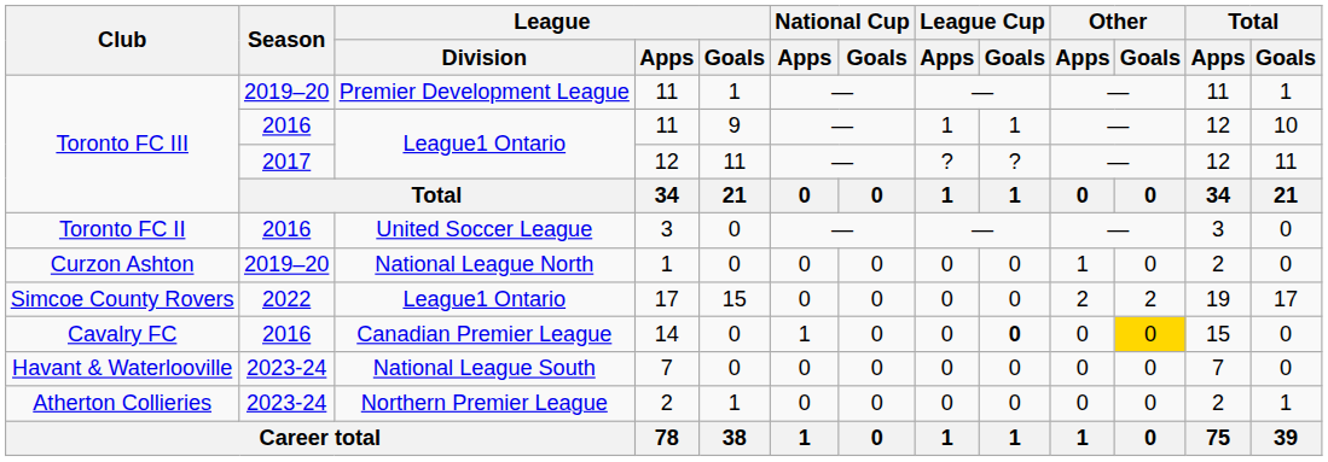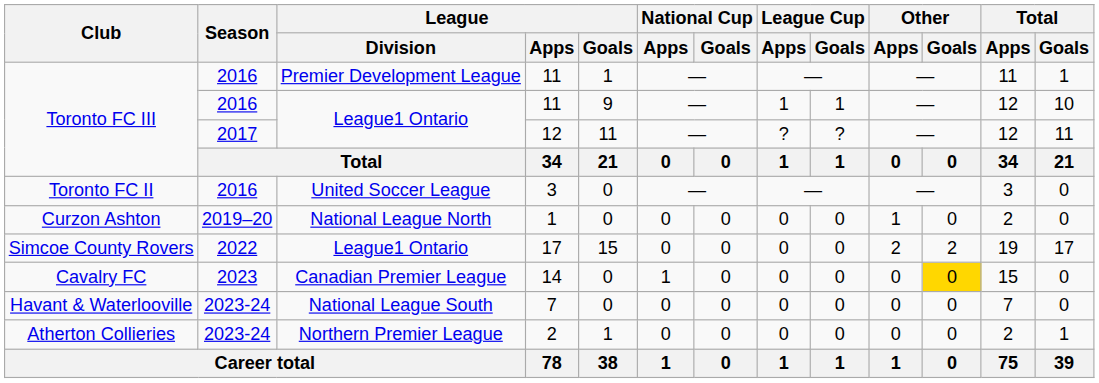 <table class="wikitable" style="text-align: center;">
 <tr>
 <th rowspan="2">Club</th>
 <th rowspan="2">Season</th>
 <th colspan="3">League</th>
 <th colspan="2">National Cup</th>
 <th colspan="2">League Cup</th>
 <th colspan="2">Other</th>
 <th colspan="2">Total</th>
 </tr>
 <tr>
 <th>Division</th>
 <th>Apps</th>
 <th>Goals</th>
 <th>Apps</th>
 <th>Goals</th>
 <th>Apps</th>
 <th>Goals</th>
 <th>Apps</th>
 <th>Goals</th>
 <th>Apps</th>
 <th>Goals</th>
 </tr>
 <tr>
 <td rowspan="4"><a href='#'>Toronto FC III</a></td>
-<td><a href='#'>2019–20</a></td>
+<td><a href='#'>2016</a></td>
 <td><a href='#'>Premier Development League</a></td>
 <td>11</td>
 <td>1</td>
 <td colspan="2">—</td>
 <td colspan="2">—</td>
 <td colspan="2">—</td>
 <td>11</td>
 <td>1</td>
 </tr>
 <tr>
 <td><a href='#'>2016</a></td>
 <td rowspan="2"><a href='#'>League1 Ontario</a></td>
 <td>11</td>
 <td>9</td>
 <td colspan="2">—</td>
 <td>1</td>
 <td>1</td>
 <td colspan="2">—</td>
 <td>12</td>
 <td>10</td>
 </tr>
 <tr>
 <td><a href='#'>2017</a></td>
 <td>12</td>
 <td>11</td>
 <td colspan="2">—</td>
 <td>?</td>
 <td>?</td>
 <td colspan="2">—</td>
 <td>12</td>
 <td>11</td>
 </tr>
 <tr>
 <th colspan="2">Total</th>
 <th>34</th>
 <th>21</th>
 <th>0</th>
 <th>0</th>
 <th>1</th>
 <th>1</th>
 <th>0</th>
 <th>0</th>
 <th>34</th>
 <th>21</th>
 </tr>
 <tr>
 <td><a href='#'>Toronto FC II</a></td>
 <td><a href='#'>2016</a></td>
 <td><a href='#'>United Soccer League</a></td>
 <td>3</td>
 <td>0</td>
 <td colspan="2">—</td>
 <td colspan="2">—</td>
 <td colspan="2">—</td>
 <td>3</td>
 <td>0</td>
 </tr>
 <tr>
 <td><a href='#'>Curzon Ashton</a></td>
 <td><a href='#'>2019–20</a></td>
 <td><a href='#'>National League North</a></td>
 <td>1</td>
 <td>0</td>
 <td>0</td>
 <td>0</td>
 <td>0</td>
 <td>0</td>
 <td>1</td>
 <td>0</td>
 <td>2</td>
 <td>0</td>
 </tr>
 <tr>
 <td><a href='#'>Simcoe County Rovers</a></td>
 <td><a href='#'>2022</a></td>
 <td><a href='#'>League1 Ontario</a></td>
 <td>17</td>
 <td>15</td>
 <td>0</td>
 <td>0</td>
 <td>0</td>
 <td>0</td>
 <td>2</td>
 <td>2</td>
 <td>19</td>
 <td>17</td>
 </tr>
 <tr>
 <td><a href='#'>Cavalry FC</a></td>
-<td><a href='#'>2016</a></td>
+<td><a href='#'>2023</a></td>
 <td><a href='#'>Canadian Premier League</a></td>
 <td>14</td>
 <td>0</td>
 <td>1</td>
 <td>0</td>
 <td>0</td>
-<td><strong>0</strong></td>
+<td>0</td>
 <td>0</td>
 <td style="background: gold;">0</td>
 <td>15</td>
 <td>0</td>
 </tr>
 <tr>
 <td><a href='#'>Havant & Waterlooville</a></td>
 <td><a href='#'>2023-24</a></td>
 <td><a href='#'>National League South</a></td>
 <td>7</td>
 <td>0</td>
 <td>0</td>
 <td>0</td>
 <td>0</td>
 <td>0</td>
 <td>0</td>
 <td>0</td>
 <td>7</td>
 <td>0</td>
 </tr>
 <tr>
 <td><a href='#'>Atherton Collieries</a></td>
 <td><a href='#'>2023-24</a></td>
 <td><a href='#'>Northern Premier League</a></td>
 <td>2</td>
 <td>1</td>
 <td>0</td>
 <td>0</td>
 <td>0</td>
 <td>0</td>
 <td>0</td>
 <td>0</td>
 <td>2</td>
 <td>1</td>
 </tr>
 <tr>
 <th colspan="3">Career total</th>
 <th>78</th>
 <th>38</th>
 <th>1</th>
 <th>0</th>
 <th>1</th>
 <th>1</th>
 <th>1</th>
 <th>0</th>
 <th>75</th>
 <th>39</th>
 </tr>
 </table>
